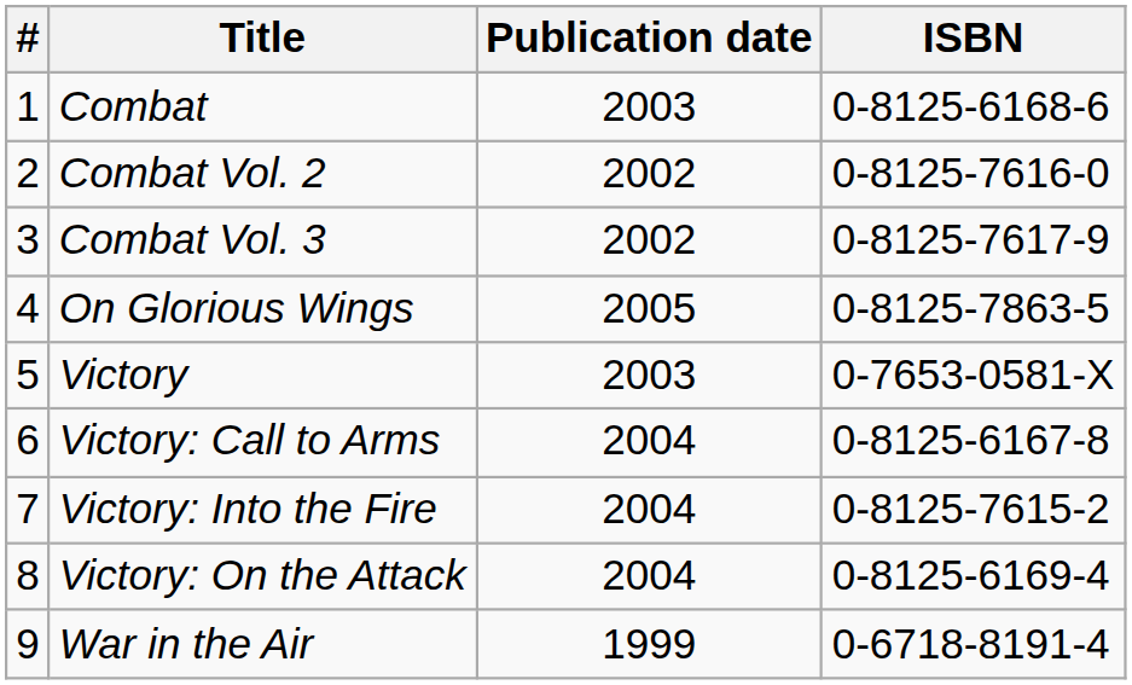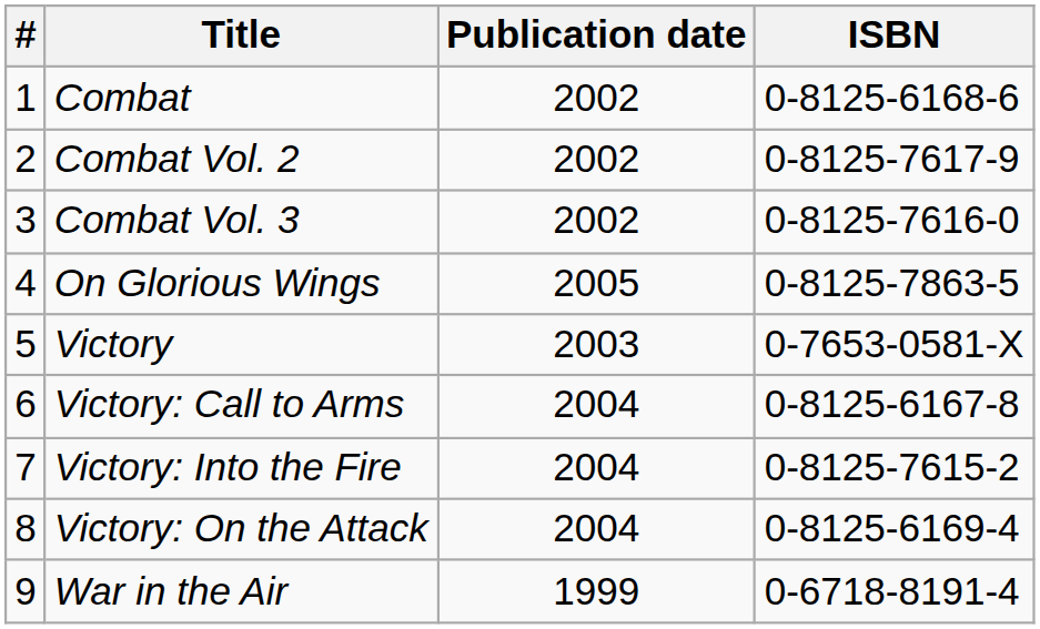 <table class=wikitable>
 <tr>
 <th>#</th>
 <th>Title</th>
 <th>Publication date</th>
 <th>ISBN</th>
 </tr>
 <tr>
 <td style="text-align:center">1</td>
 <td><em>Combat</em></td>
-<td style="text-align:center">2003</td>
+<td style="text-align:center">2002</td>
 <td>0-8125-6168-6</td>
 </tr>
 <tr>
 <td style="text-align:center">2</td>
 <td><em>Combat Vol. 2</em></td>
 <td style="text-align:center">2002</td>
-<td>0-8125-7616-0</td>
+<td>0-8125-7617-9</td>
 </tr>
 <tr>
 <td style="text-align:center">3</td>
 <td><em>Combat Vol. 3</em></td>
 <td style="text-align:center">2002</td>
-<td>0-8125-7617-9</td>
+<td>0-8125-7616-0</td>
 </tr>
 <tr>
 <td style="text-align:center">4</td>
 <td><em>On Glorious Wings</em></td>
 <td style="text-align:center">2005</td>
 <td>0-8125-7863-5</td>
 </tr>
 <tr>
 <td style="text-align:center">5</td>
 <td><em>Victory</em></td>
 <td style="text-align:center">2003</td>
 <td>0-7653-0581-X</td>
 </tr>
 <tr>
 <td style="text-align:center">6</td>
 <td><em>Victory: Call to Arms</em></td>
 <td style="text-align:center">2004</td>
 <td>0-8125-6167-8</td>
 </tr>
 <tr>
 <td style="text-align:center">7</td>
 <td><em>Victory: Into the Fire</em></td>
 <td style="text-align:center">2004</td>
 <td>0-8125-7615-2</td>
 </tr>
 <tr>
 <td style="text-align:center">8</td>
 <td><em>Victory: On the Attack</em></td>
 <td style="text-align:center">2004</td>
 <td>0-8125-6169-4</td>
 </tr>
 <tr>
 <td style="text-align:center">9</td>
 <td><em>War in the Air</em></td>
 <td style="text-align:center">1999</td>
 <td>0-6718-8191-4</td>
 </tr>
 </table>
